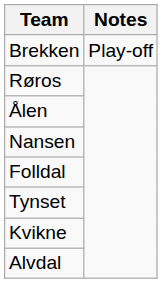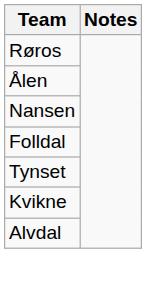 <table class="wikitable">
 <tr>
 <th>Team</th>
 <th>Notes</th>
-</tr>
-<tr>
-<td>Brekken</td>
-<td>Play-off</td>
 </tr>
 <tr>
 <td>Røros</td>
 </tr>
 <tr>
 <td>Ålen</td>
 </tr>
 <tr>
 <td>Nansen</td>
 </tr>
 <tr>
 <td>Folldal</td>
 </tr>
 <tr>
 <td>Tynset</td>
 </tr>
 <tr>
 <td>Kvikne</td>
 </tr>
 <tr>
 <td>Alvdal</td>
 </tr>
 </table>
